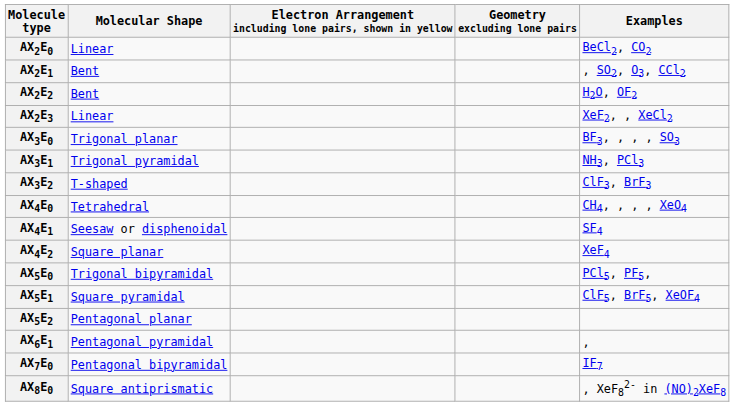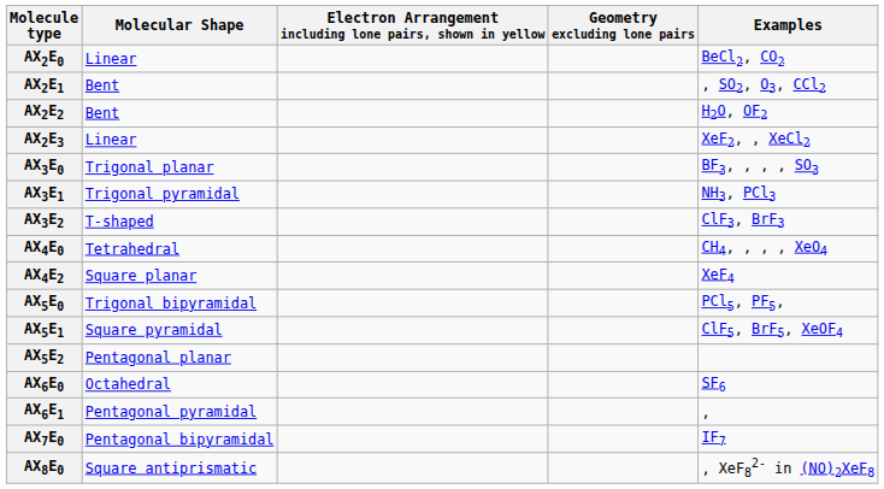 <table class="wikitable" style="margin:1em auto;">
 <tr>
 <th>Molecule <br>type</th>
 <th>Molecular Shape</th>
 <th>Electron Arrangement <br> <small>including lone pairs, shown in yellow</small></th>
 <th>Geometry <br> <small>excluding lone pairs</small></th>
 <th>Examples</th>
 </tr>
 <tr>
 <th>AX<sub>2</sub>E<sub>0</sub></th>
 <td><a href='#'>Linear</a></td>
 <td></td>
 <td></td>
 <td><a href='#'>BeCl<sub>2</sub></a>, <a href='#'>CO<sub>2</sub></a></td>
 </tr>
 <tr>
 <th>AX<sub>2</sub>E<sub>1</sub></th>
 <td><a href='#'>Bent</a></td>
 <td></td>
 <td></td>
 <td><a href='#'></a>, <a href='#'>SO<sub>2</sub></a>, <a href='#'>O<sub>3</sub></a>, <a href='#'>CCl<sub>2</sub></a></td>
 </tr>
 <tr>
 <th>AX<sub>2</sub>E<sub>2</sub></th>
 <td><a href='#'>Bent</a></td>
 <td></td>
 <td></td>
 <td><a href='#'>H<sub>2</sub>O</a>, <a href='#'>OF<sub>2</sub></a></td>
 </tr>
 <tr>
 <th>AX<sub>2</sub>E<sub>3</sub></th>
 <td><a href='#'>Linear</a></td>
 <td></td>
 <td></td>
 <td><a href='#'>XeF<sub>2</sub></a>, <a href='#'></a>, <a href='#'>XeCl<sub>2</sub></a></td>
 </tr>
 <tr>
 <th>AX<sub>3</sub>E<sub>0</sub></th>
 <td><a href='#'>Trigonal planar</a></td>
 <td></td>
 <td></td>
 <td><a href='#'>BF<sub>3</sub></a>, <a href='#'></a>, <a href='#'></a>, <a href='#'></a>, <a href='#'>SO<sub>3</sub></a></td>
 </tr>
 <tr>
 <th>AX<sub>3</sub>E<sub>1</sub></th>
 <td><a href='#'>Trigonal pyramidal</a></td>
 <td></td>
 <td></td>
 <td><a href='#'>NH<sub>3</sub></a>, <a href='#'>PCl<sub>3</sub></a></td>
 </tr>
 <tr>
 <th>AX<sub>3</sub>E<sub>2</sub></th>
 <td><a href='#'>T-shaped</a></td>
 <td></td>
 <td></td>
 <td><a href='#'>ClF<sub>3</sub></a>, <a href='#'>BrF<sub>3</sub></a></td>
 </tr>
 <tr>
 <th>AX<sub>4</sub>E<sub>0</sub></th>
 <td><a href='#'>Tetrahedral</a></td>
 <td></td>
 <td></td>
 <td><a href='#'>CH<sub>4</sub></a>, <a href='#'></a>, <a href='#'></a>, <a href='#'></a>, <a href='#'>XeO<sub>4</sub></a></td>
 </tr>
 <tr>
-<th>AX<sub>4</sub>E<sub>1</sub></th>
-<td><a href='#'>Seesaw</a> or <a href='#'>disphenoidal</a></td>
-<td></td>
-<td></td>
-<td><a href='#'>SF<sub>4</sub></a></td>
-</tr>
-<tr>
 <th>AX<sub>4</sub>E<sub>2</sub></th>
 <td><a href='#'>Square planar</a></td>
 <td></td>
 <td></td>
 <td><a href='#'>XeF<sub>4</sub></a></td>
 </tr>
 <tr>
 <th>AX<sub>5</sub>E<sub>0</sub></th>
 <td><a href='#'>Trigonal bipyramidal</a></td>
 <td></td>
 <td></td>
 <td><a href='#'>PCl<sub>5</sub></a>, <a href='#'>PF<sub>5</sub></a>,</td>
 </tr>
 <tr>
 <th>AX<sub>5</sub>E<sub>1</sub></th>
 <td><a href='#'>Square pyramidal</a></td>
 <td></td>
 <td></td>
 <td><a href='#'>ClF<sub>5</sub></a>, <a href='#'>BrF<sub>5</sub></a>, <a href='#'>XeOF<sub>4</sub></a></td>
 </tr>
 <tr>
 <th>AX<sub>5</sub>E<sub>2</sub></th>
 <td><a href='#'>Pentagonal planar</a></td>
 <td></td>
 <td></td>
 <td><a href='#'></a></td>
 </tr>
 <tr>
+<th>AX<sub>6</sub>E<sub>0</sub></th>
+<td><a href='#'>Octahedral</a></td>
+<td></td>
+<td></td>
+<td><a href='#'>SF<sub>6</sub></a></td>
+</tr>
+<tr>
 <th>AX<sub>6</sub>E<sub>1</sub></th>
 <td><a href='#'>Pentagonal pyramidal</a></td>
 <td></td>
 <td></td>
 <td>, </td>
 </tr>
 <tr>
 <th>AX<sub>7</sub>E<sub>0</sub></th>
 <td><a href='#'>Pentagonal bipyramidal</a></td>
 <td></td>
 <td></td>
 <td><a href='#'>IF<sub>7</sub></a></td>
 </tr>
 <tr>
 <th>AX<sub>8</sub>E<sub>0</sub></th>
 <td><a href='#'>Square antiprismatic</a></td>
 <td></td>
 <td></td>
 <td>, XeF<sub>8</sub><sup>2-</sup> in <a href='#'>(NO)<sub>2</sub>XeF<sub>8</sub></a></td>
 </tr>
 </table>
